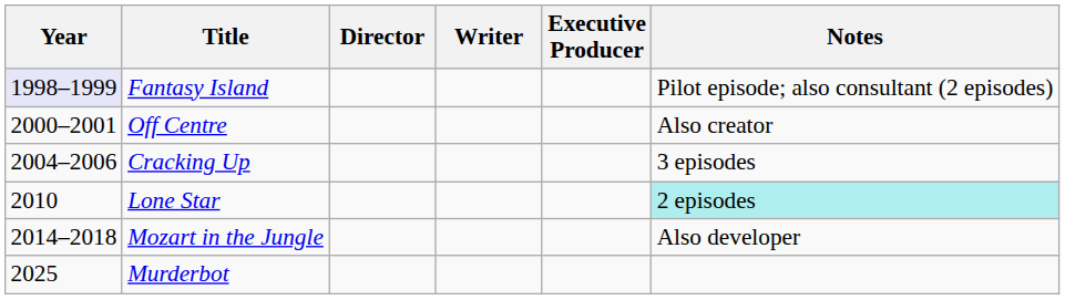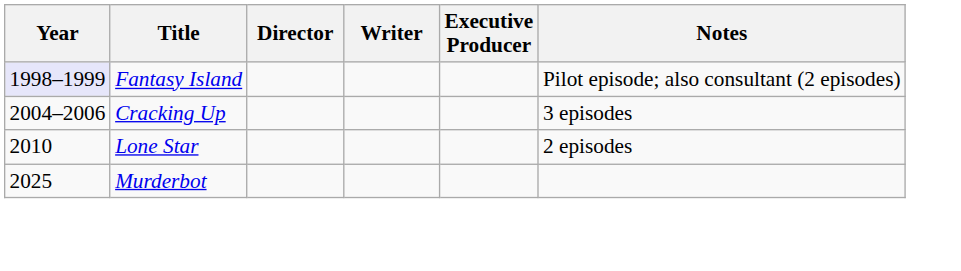 <table class=wikitable sortable">
 <tr>
 <th>Year</th>
 <th>Title</th>
 <th width=65>Director</th>
 <th width=65>Writer</th>
 <th width=65>Executive<br>Producer</th>
 <th>Notes</th>
 </tr>
 <tr>
 <td style="background: lavender;">1998–1999</td>
 <td><em><a href='#'>Fantasy Island</a></em></td>
 <td></td>
 <td></td>
 <td></td>
 <td>Pilot episode; also consultant (2 episodes)</td>
 </tr>
 <tr>
-<td>2000–2001</td>
-<td><em><a href='#'>Off Centre</a></em></td>
-<td></td>
-<td></td>
-<td></td>
-<td>Also creator</td>
-</tr>
-<tr>
 <td>2004–2006</td>
 <td><em><a href='#'>Cracking Up</a></em></td>
 <td></td>
 <td></td>
 <td></td>
 <td>3 episodes</td>
 </tr>
 <tr>
 <td>2010</td>
 <td><em><a href='#'>Lone Star</a></em></td>
 <td></td>
 <td></td>
 <td></td>
-<td style="background: paleturquoise;">2 episodes</td>
-</tr>
-<tr>
-<td>2014–2018</td>
-<td><em><a href='#'>Mozart in the Jungle</a></em></td>
-<td></td>
-<td></td>
-<td></td>
-<td>Also developer</td>
+<td>2 episodes</td>
 </tr>
 <tr>
 <td>2025</td>
 <td><em><a href='#'>Murderbot</a></em></td>
 <td></td>
 <td></td>
 <td></td>
 <td></td>
 </tr>
 </table>
